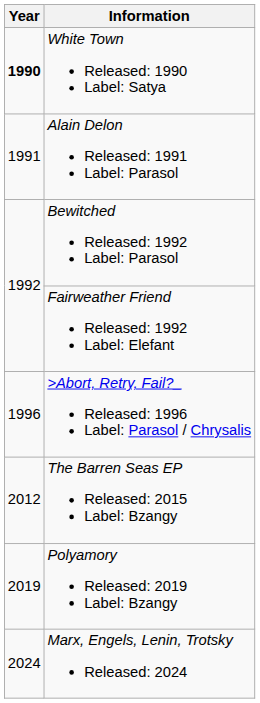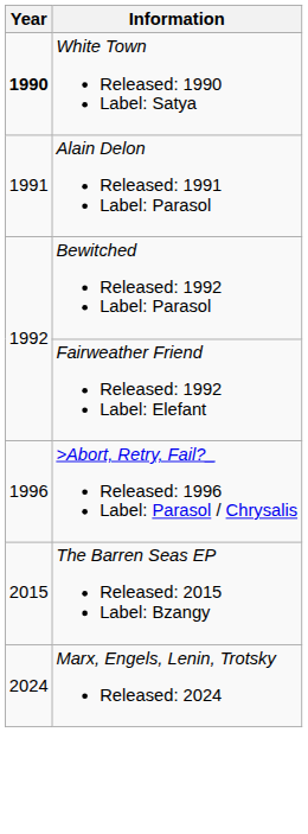 <table class="wikitable" style=text-align:center;>
 <tr>
 <th rowspan="1">Year</th>
 <th rowspan="1">Information</th>
 </tr>
 <tr>
 <td><strong>1990</strong></td>
 <td align="left"><em>White Town</em><br><ul><li>Released: 1990</li><li>Label: Satya</li></ul></td>
 </tr>
 <tr>
 <td>1991</td>
 <td align="left"><em>Alain Delon</em><br><ul><li>Released: 1991</li><li>Label: Parasol</li></ul></td>
 </tr>
 <tr>
 <td rowspan="2">1992</td>
 <td align="left"><em>Bewitched</em><br><ul><li>Released: 1992</li><li>Label: Parasol</li></ul></td>
 </tr>
 <tr>
 <td align="left"><em>Fairweather Friend</em><br><ul><li>Released: 1992</li><li>Label: Elefant</li></ul></td>
 </tr>
 <tr>
 <td>1996</td>
 <td align="left"><em><a href='#'>>Abort, Retry, Fail?_</a></em><br><ul><li>Released: 1996</li><li>Label: <a href='#'>Parasol</a> / <a href='#'>Chrysalis</a></li></ul></td>
 </tr>
 <tr>
-<td>2012</td>
+<td>2015</td>
 <td align="left"><em>The Barren Seas EP</em><br><ul><li>Released: 2015</li><li>Label: Bzangy</li></ul></td>
-</tr>
-<tr>
-<td>2019</td>
-<td align="left"><em>Polyamory</em><br><ul><li>Released: 2019</li><li>Label: Bzangy</li></ul></td>
 </tr>
 <tr>
 <td>2024</td>
 <td align="left"><em>Marx, Engels, Lenin, Trotsky</em><br><ul><li>Released: 2024</li></ul></td>
 </tr>
 </table>
